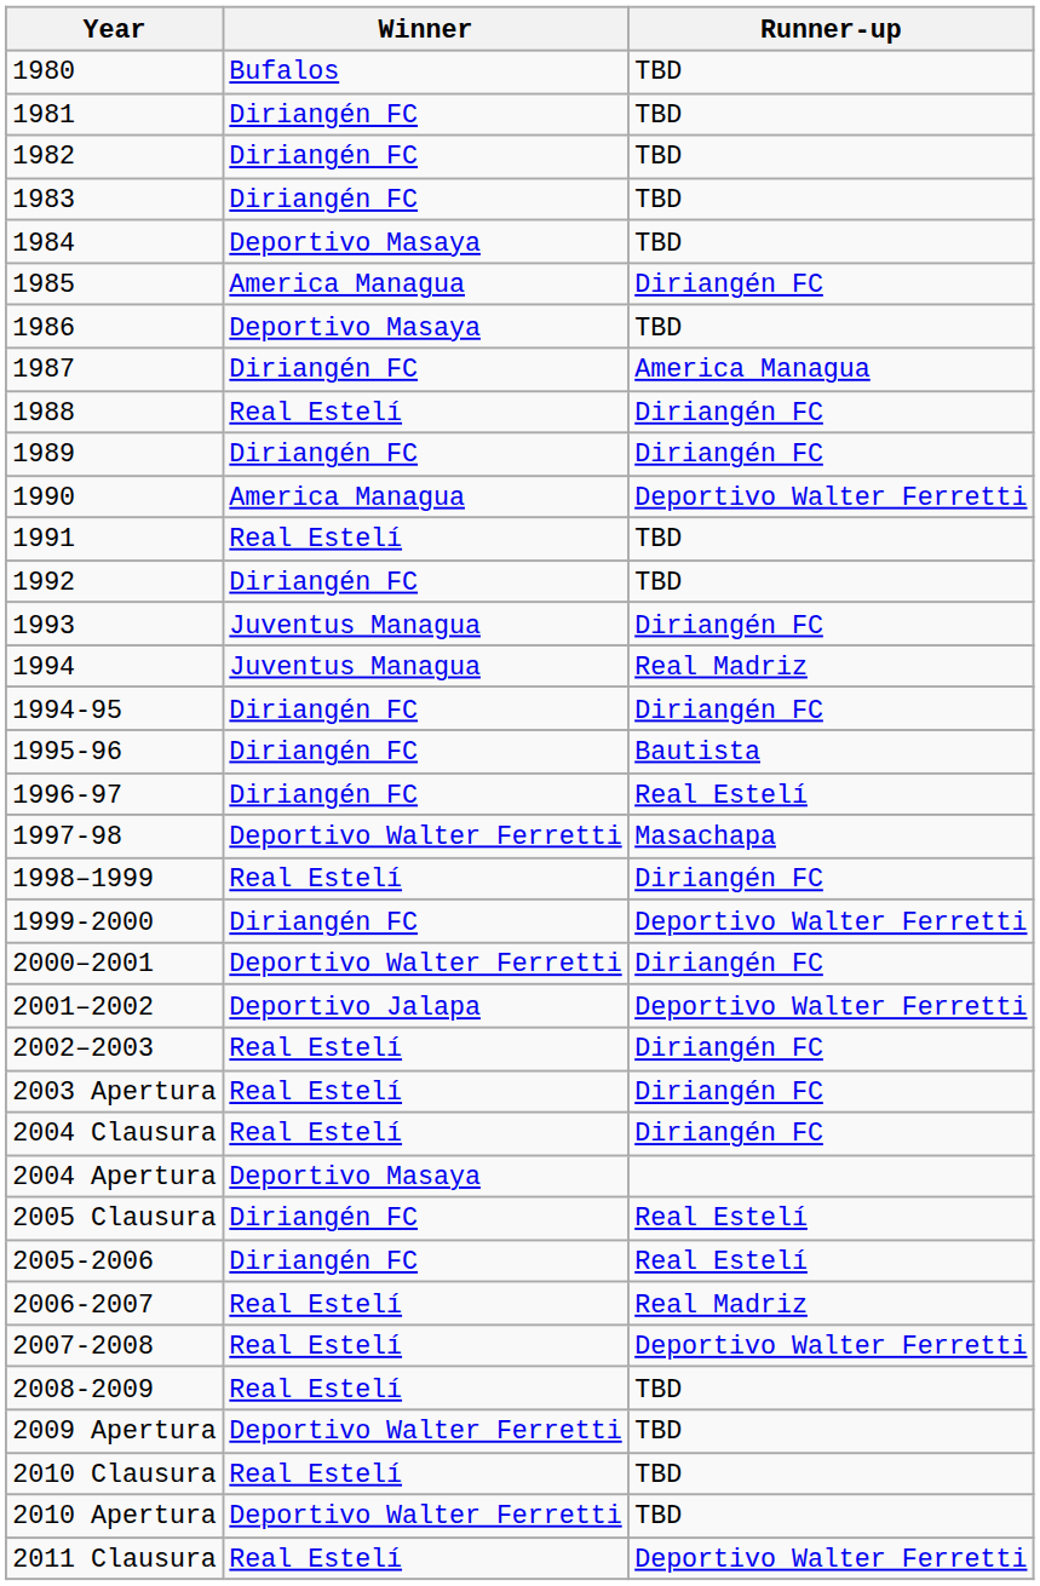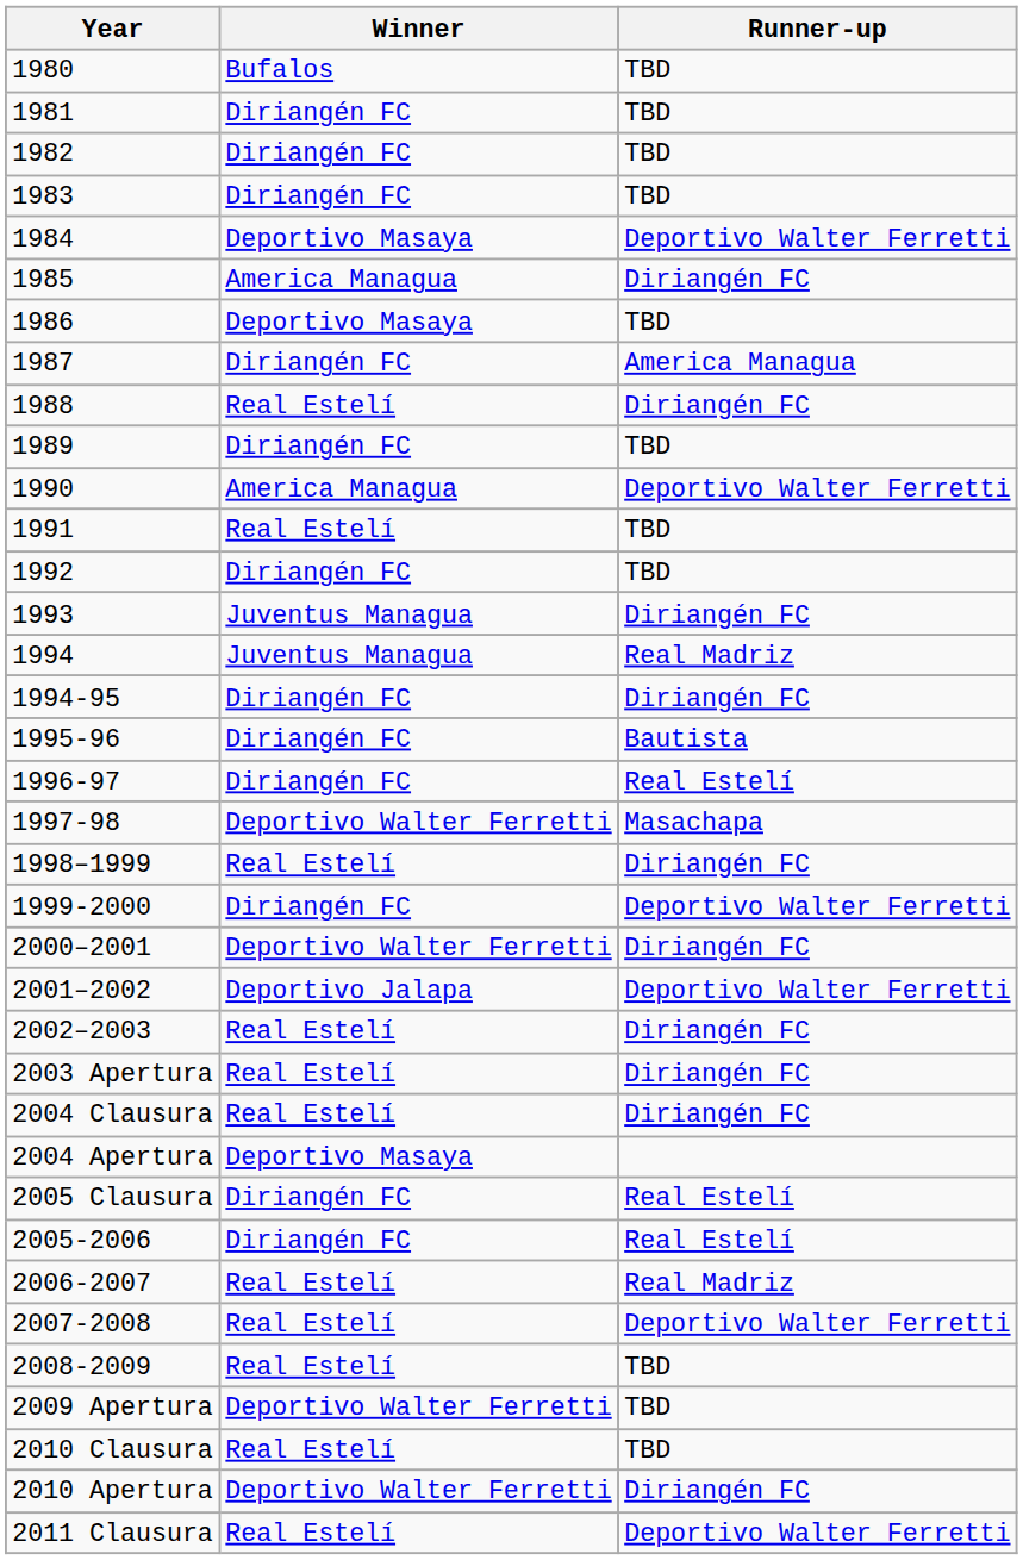 <table class="wikitable" style="font-size:88%; float:left;">
 <tr>
 <th>Year</th>
 <th>Winner</th>
 <th>Runner-up</th>
 </tr>
 <tr>
 <td>1980</td>
 <td><a href='#'>Bufalos</a></td>
 <td>TBD</td>
 </tr>
 <tr>
 <td>1981</td>
 <td><a href='#'>Diriangén FC</a></td>
 <td>TBD</td>
 </tr>
 <tr>
 <td>1982</td>
 <td><a href='#'>Diriangén FC</a></td>
 <td>TBD</td>
 </tr>
 <tr>
 <td>1983</td>
 <td><a href='#'>Diriangén FC</a></td>
 <td>TBD</td>
 </tr>
 <tr>
 <td>1984</td>
 <td><a href='#'>Deportivo Masaya</a></td>
-<td>TBD</td>
+<td><a href='#'>Deportivo Walter Ferretti</a></td>
 </tr>
 <tr>
 <td>1985</td>
 <td><a href='#'>America Managua</a></td>
 <td><a href='#'>Diriangén FC</a></td>
 </tr>
 <tr>
 <td>1986</td>
 <td><a href='#'>Deportivo Masaya</a></td>
 <td>TBD</td>
 </tr>
 <tr>
 <td>1987</td>
 <td><a href='#'>Diriangén FC</a></td>
 <td><a href='#'>America Managua</a></td>
 </tr>
 <tr>
 <td>1988</td>
 <td><a href='#'>Real Estelí</a></td>
 <td><a href='#'>Diriangén FC</a></td>
 </tr>
 <tr>
 <td>1989</td>
 <td><a href='#'>Diriangén FC</a></td>
-<td><a href='#'>Diriangén FC</a></td>
+<td>TBD</td>
 </tr>
 <tr>
 <td>1990</td>
 <td><a href='#'>America Managua</a></td>
 <td><a href='#'>Deportivo Walter Ferretti</a></td>
 </tr>
 <tr>
 <td>1991</td>
 <td><a href='#'>Real Estelí</a></td>
 <td>TBD</td>
 </tr>
 <tr>
 <td>1992</td>
 <td><a href='#'>Diriangén FC</a></td>
 <td>TBD</td>
 </tr>
 <tr>
 <td>1993</td>
 <td><a href='#'>Juventus Managua</a></td>
 <td><a href='#'>Diriangén FC</a></td>
 </tr>
 <tr>
 <td>1994</td>
 <td><a href='#'>Juventus Managua</a></td>
 <td><a href='#'>Real Madriz</a></td>
 </tr>
 <tr>
 <td>1994-95</td>
 <td><a href='#'>Diriangén FC</a></td>
 <td><a href='#'>Diriangén FC</a></td>
 </tr>
 <tr>
 <td>1995-96</td>
 <td><a href='#'>Diriangén FC</a></td>
 <td><a href='#'>Bautista</a></td>
 </tr>
 <tr>
 <td>1996-97</td>
 <td><a href='#'>Diriangén FC</a></td>
 <td><a href='#'>Real Estelí</a></td>
 </tr>
 <tr>
 <td>1997-98</td>
 <td><a href='#'>Deportivo Walter Ferretti</a></td>
 <td><a href='#'>Masachapa</a></td>
 </tr>
 <tr>
 <td>1998–1999</td>
 <td><a href='#'>Real Estelí</a></td>
 <td><a href='#'>Diriangén FC</a></td>
 </tr>
 <tr>
 <td>1999-2000</td>
 <td><a href='#'>Diriangén FC</a></td>
 <td><a href='#'>Deportivo Walter Ferretti</a></td>
 </tr>
 <tr>
 <td>2000–2001</td>
 <td><a href='#'>Deportivo Walter Ferretti</a></td>
 <td><a href='#'>Diriangén FC</a></td>
 </tr>
 <tr>
 <td>2001–2002</td>
 <td><a href='#'>Deportivo Jalapa</a></td>
 <td><a href='#'>Deportivo Walter Ferretti</a></td>
 </tr>
 <tr>
 <td>2002–2003</td>
 <td><a href='#'>Real Estelí</a></td>
 <td><a href='#'>Diriangén FC</a></td>
 </tr>
 <tr>
 <td>2003 Apertura</td>
 <td><a href='#'>Real Estelí</a></td>
 <td><a href='#'>Diriangén FC</a></td>
 </tr>
 <tr>
 <td>2004 Clausura</td>
 <td><a href='#'>Real Estelí</a></td>
 <td><a href='#'>Diriangén FC</a></td>
 </tr>
 <tr>
 <td>2004 Apertura</td>
 <td><a href='#'>Deportivo Masaya</a></td>
 <td></td>
 </tr>
 <tr>
 <td>2005 Clausura</td>
 <td><a href='#'>Diriangén FC</a></td>
 <td><a href='#'>Real Estelí</a></td>
 </tr>
 <tr>
 <td>2005-2006</td>
 <td><a href='#'>Diriangén FC</a></td>
 <td><a href='#'>Real Estelí</a></td>
 </tr>
 <tr>
 <td>2006-2007</td>
 <td><a href='#'>Real Estelí</a></td>
 <td><a href='#'>Real Madriz</a></td>
 </tr>
 <tr>
 <td>2007-2008</td>
 <td><a href='#'>Real Estelí</a></td>
 <td><a href='#'>Deportivo Walter Ferretti</a></td>
 </tr>
 <tr>
 <td>2008-2009</td>
 <td><a href='#'>Real Estelí</a></td>
 <td>TBD</td>
 </tr>
 <tr>
 <td>2009 Apertura</td>
 <td><a href='#'>Deportivo Walter Ferretti</a></td>
 <td>TBD</td>
 </tr>
 <tr>
 <td>2010 Clausura</td>
 <td><a href='#'>Real Estelí</a></td>
 <td>TBD</td>
 </tr>
 <tr>
 <td>2010 Apertura</td>
 <td><a href='#'>Deportivo Walter Ferretti</a></td>
-<td>TBD</td>
+<td><a href='#'>Diriangén FC</a></td>
 </tr>
 <tr>
 <td>2011 Clausura</td>
 <td><a href='#'>Real Estelí</a></td>
 <td><a href='#'>Deportivo Walter Ferretti</a></td>
 </tr>
 </table>
